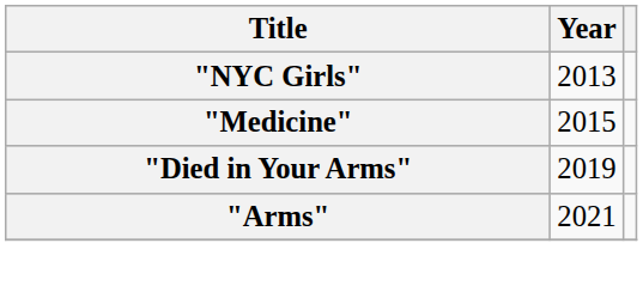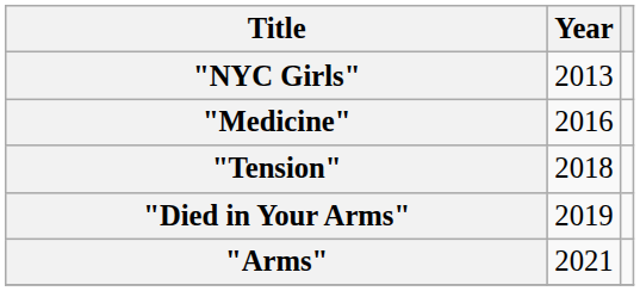 <table class="wikitable plainrowheaders" style="text-align:center;">
 <tr>
 <th scope="col" style="width:18em;">Title</th>
 <th scope="col" style="width:1em;">Year</th>
 <th scope="col"></th>
 </tr>
 <tr>
 <th scope="row">"NYC Girls"<br></th>
 <td rowspan="1">2013</td>
 <td></td>
 </tr>
 <tr>
 <th scope="row">"Medicine"</th>
-<td rowspan="1">2015</td>
+<td rowspan="1">2016</td>
+<td></td>
+</tr>
+<tr>
+<th scope="row">"Tension" <br></th>
+<td rowspan="1">2018</td>
 <td></td>
 </tr>
 <tr>
 <th scope="row">"Died in Your Arms"</th>
 <td>2019</td>
 <td></td>
 </tr>
 <tr>
 <th scope="row">"Arms"</th>
 <td>2021</td>
 <td></td>
 </tr>
 <tr>
 </tr>
 </table>
